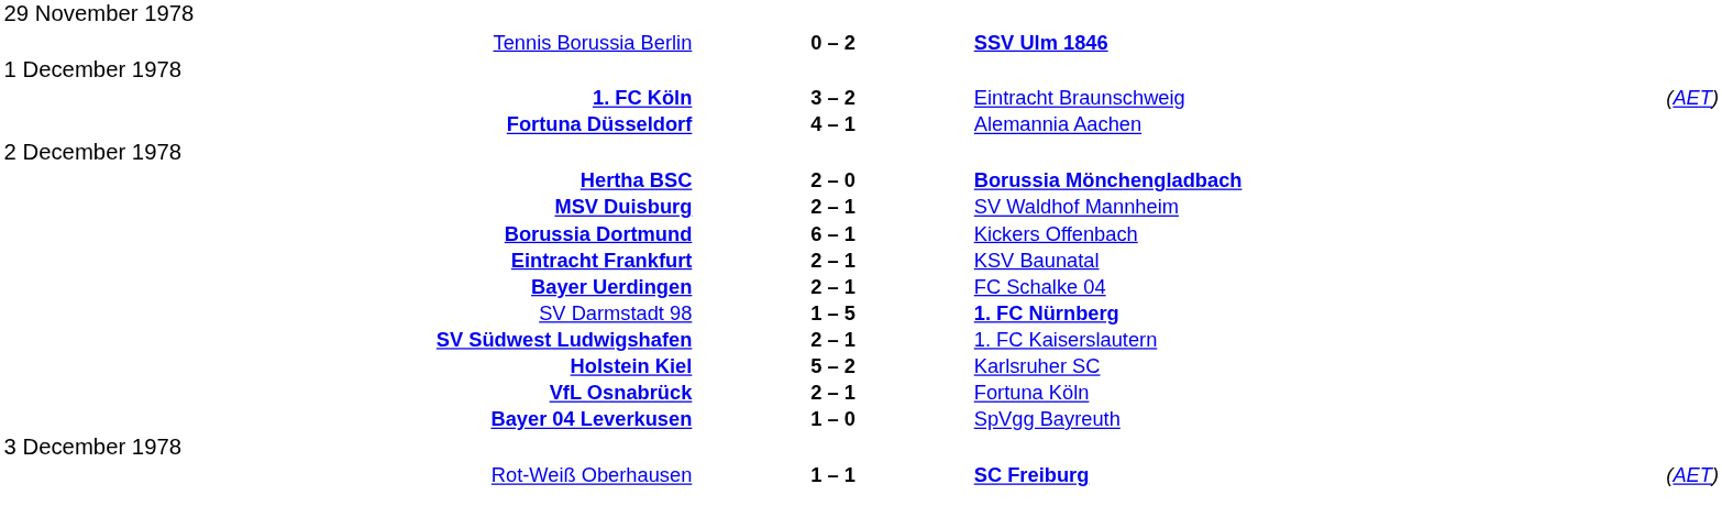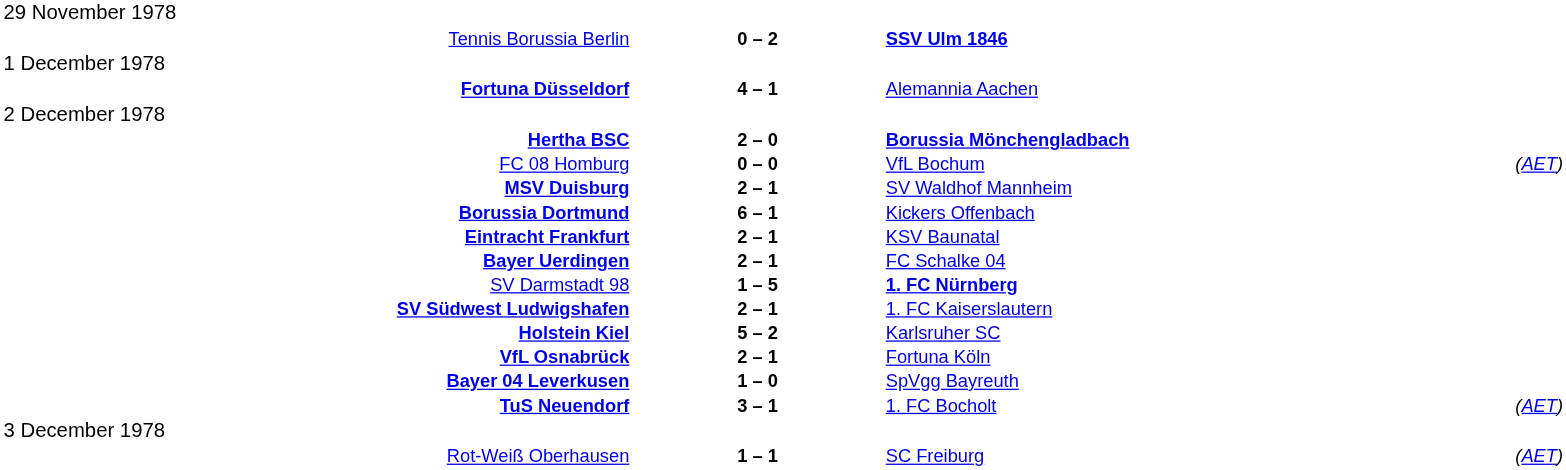 <table style="width:100%;" cellspacing="1">
 <tr>
 <th width=25%></th>
 <th width=10%></th>
 <th width=25%></th>
 <th></th>
 </tr>
 <tr>
 <td>29 November 1978</td>
 </tr>
 <tr style=font-size:90%>
 <td align=right><a href='#'>Tennis Borussia Berlin</a></td>
 <td align=center><strong>0 – 2</strong></td>
 <td><strong><a href='#'>SSV Ulm 1846</a></strong></td>
 </tr>
 <tr>
 <td>1 December 1978</td>
 </tr>
 <tr style=font-size:90%>
-<td align=right><strong><a href='#'>1. FC Köln</a></strong></td>
-<td align=center><strong>3 – 2</strong></td>
-<td><a href='#'>Eintracht Braunschweig</a></td>
-<td><em>(<a href='#'>AET</a>)</em></td>
-</tr>
-<tr style=font-size:90%>
 <td align=right><strong><a href='#'>Fortuna Düsseldorf</a></strong></td>
 <td align=center><strong>4 – 1</strong></td>
 <td><a href='#'>Alemannia Aachen</a></td>
 </tr>
 <tr>
 <td>2 December 1978</td>
 </tr>
 <tr style=font-size:90%>
 <td align=right><strong><a href='#'>Hertha BSC</a></strong></td>
 <td align=center><strong>2 – 0</strong></td>
 <td><strong><a href='#'>Borussia Mönchengladbach</a></strong></td>
+</tr>
+<tr style=font-size:90%>
+<td align=right><a href='#'>FC 08 Homburg</a></td>
+<td align=center><strong>0 – 0</strong></td>
+<td><a href='#'>VfL Bochum</a></td>
+<td><em>(<a href='#'>AET</a>)</em></td>
 </tr>
 <tr style=font-size:90%>
 <td align=right><strong><a href='#'>MSV Duisburg</a></strong></td>
 <td align=center><strong>2 – 1</strong></td>
 <td><a href='#'>SV Waldhof Mannheim</a></td>
 </tr>
 <tr style=font-size:90%>
 <td align=right><strong><a href='#'>Borussia Dortmund</a></strong></td>
 <td align=center><strong>6 – 1</strong></td>
 <td><a href='#'>Kickers Offenbach</a></td>
 </tr>
 <tr style=font-size:90%>
 <td align=right><strong><a href='#'>Eintracht Frankfurt</a></strong></td>
 <td align=center><strong>2 – 1</strong></td>
 <td><a href='#'>KSV Baunatal</a></td>
 </tr>
 <tr style=font-size:90%>
 <td align=right><strong><a href='#'>Bayer Uerdingen</a></strong></td>
 <td align=center><strong>2 – 1</strong></td>
 <td><a href='#'>FC Schalke 04</a></td>
 </tr>
 <tr style=font-size:90%>
 <td align=right><a href='#'>SV Darmstadt 98</a></td>
 <td align=center><strong>1 – 5</strong></td>
 <td><strong><a href='#'>1. FC Nürnberg</a></strong></td>
 </tr>
 <tr style=font-size:90%>
 <td align=right><strong><a href='#'>SV Südwest Ludwigshafen</a></strong></td>
 <td align=center><strong>2 – 1</strong></td>
 <td><a href='#'>1. FC Kaiserslautern</a></td>
 </tr>
 <tr style=font-size:90%>
 <td align=right><strong><a href='#'>Holstein Kiel</a></strong></td>
 <td align=center><strong>5 – 2</strong></td>
 <td><a href='#'>Karlsruher SC</a></td>
 </tr>
 <tr style=font-size:90%>
 <td align=right><strong><a href='#'>VfL Osnabrück</a></strong></td>
 <td align=center><strong>2 – 1</strong></td>
 <td><a href='#'>Fortuna Köln</a></td>
 </tr>
 <tr style=font-size:90%>
 <td align=right><strong><a href='#'>Bayer 04 Leverkusen</a></strong></td>
 <td align=center><strong>1 – 0</strong></td>
 <td><a href='#'>SpVgg Bayreuth</a></td>
 </tr>
+<tr style=font-size:90%>
+<td align=right><strong><a href='#'>TuS Neuendorf</a></strong></td>
+<td align=center><strong>3 – 1</strong></td>
+<td><a href='#'>1. FC Bocholt</a></td>
+<td><em>(<a href='#'>AET</a>)</em></td>
+</tr>
 <tr>
 <td>3 December 1978</td>
 </tr>
 <tr style=font-size:90%>
 <td align=right><a href='#'>Rot-Weiß Oberhausen</a></td>
 <td align=center><strong>1 – 1</strong></td>
-<td><strong><a href='#'>SC Freiburg</a></strong></td>
+<td><a href='#'>SC Freiburg</a></td>
 <td><em>(<a href='#'>AET</a>)</em></td>
 </tr>
 </table>
